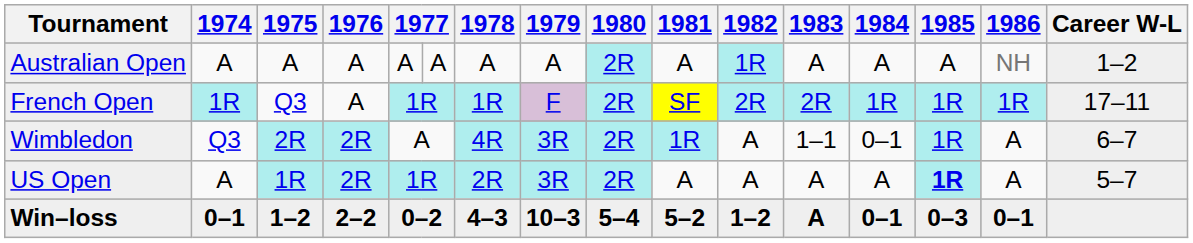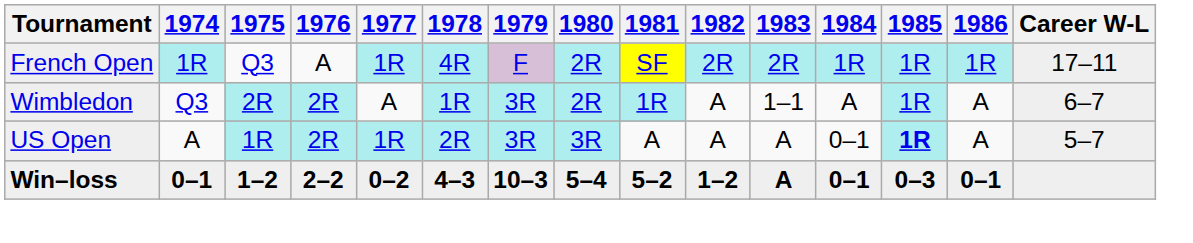 <table class=wikitable style=text-align:center>
 <tr>
 <th>Tournament</th>
 <th><a href='#'>1974</a></th>
 <th><a href='#'>1975</a></th>
 <th><a href='#'>1976</a></th>
 <th colspan=2><a href='#'>1977</a></th>
 <th><a href='#'>1978</a></th>
 <th><a href='#'>1979</a></th>
 <th><a href='#'>1980</a></th>
 <th><a href='#'>1981</a></th>
 <th><a href='#'>1982</a></th>
 <th><a href='#'>1983</a></th>
 <th><a href='#'>1984</a></th>
 <th><a href='#'>1985</a></th>
 <th><a href='#'>1986</a></th>
 <th>Career W-L</th>
 </tr>
 <tr>
-<td align=left bgcolor=#efefef><a href='#'>Australian Open</a></td>
-<td>A</td>
-<td>A</td>
-<td>A</td>
-<td>A</td>
-<td>A</td>
-<td>A</td>
-<td>A</td>
-<td bgcolor=afeeee><a href='#'>2R</a></td>
-<td>A</td>
-<td bgcolor=afeeee><a href='#'>1R</a></td>
-<td>A</td>
-<td>A</td>
-<td>A</td>
-<td style=color:#767676>NH</td>
-<td bgcolor=#efefef>1–2</td>
-</tr>
-<tr>
 <td align=left bgcolor=#efefef><a href='#'>French Open</a></td>
 <td bgcolor=afeeee><a href='#'>1R</a></td>
 <td><a href='#'>Q3</a></td>
 <td>A</td>
 <td bgcolor=afeeee colspan=2><a href='#'>1R</a></td>
-<td bgcolor=afeeee><a href='#'>1R</a></td>
+<td bgcolor=afeeee><a href='#'>4R</a></td>
 <td bgcolor=thistle><a href='#'>F</a></td>
 <td bgcolor=afeeee><a href='#'>2R</a></td>
 <td bgcolor=yellow><a href='#'>SF</a></td>
 <td bgcolor=afeeee><a href='#'>2R</a></td>
 <td bgcolor=afeeee><a href='#'>2R</a></td>
 <td bgcolor=afeeee><a href='#'>1R</a></td>
 <td bgcolor=afeeee><a href='#'>1R</a></td>
 <td bgcolor=afeeee><a href='#'>1R</a></td>
 <td bgcolor=#efefef>17–11</td>
 </tr>
 <tr>
 <td align=left bgcolor=#efefef><a href='#'>Wimbledon</a></td>
 <td><a href='#'>Q3</a></td>
 <td bgcolor=afeeee><a href='#'>2R</a></td>
 <td bgcolor=afeeee><a href='#'>2R</a></td>
 <td colspan=2>A</td>
-<td bgcolor=afeeee><a href='#'>4R</a></td>
+<td bgcolor=afeeee><a href='#'>1R</a></td>
 <td bgcolor=afeeee><a href='#'>3R</a></td>
 <td bgcolor=afeeee><a href='#'>2R</a></td>
 <td bgcolor=afeeee><a href='#'>1R</a></td>
 <td>A</td>
 <td>1–1</td>
-<td>0–1</td>
+<td>A</td>
 <td bgcolor=afeeee><a href='#'>1R</a></td>
 <td>A</td>
 <td bgcolor=#efefef>6–7</td>
 </tr>
 <tr>
 <td align=left bgcolor=#efefef><a href='#'>US Open</a></td>
 <td>A</td>
 <td bgcolor=afeeee><a href='#'>1R</a></td>
 <td bgcolor=afeeee><a href='#'>2R</a></td>
 <td bgcolor=afeeee colspan=2><a href='#'>1R</a></td>
 <td bgcolor=afeeee><a href='#'>2R</a></td>
 <td bgcolor=afeeee><a href='#'>3R</a></td>
-<td bgcolor=afeeee><a href='#'>2R</a></td>
+<td bgcolor=afeeee><a href='#'>3R</a></td>
 <td>A</td>
 <td>A</td>
 <td>A</td>
-<td>A</td>
+<td>0–1</td>
 <td bgcolor=afeeee><strong><a href='#'>1R</a></strong></td>
 <td>A</td>
 <td bgcolor=#efefef>5–7</td>
 </tr>
 <tr style="font-weight:bold; background:#efefef;">
 <td style=text-align:left>Win–loss</td>
 <td>0–1</td>
 <td>1–2</td>
 <td>2–2</td>
 <td colspan=2>0–2</td>
 <td>4–3</td>
 <td>10–3</td>
 <td>5–4</td>
 <td>5–2</td>
 <td>1–2</td>
 <td>A</td>
 <td>0–1</td>
 <td>0–3</td>
 <td>0–1</td>
 <td></td>
 </tr>
 </table>
